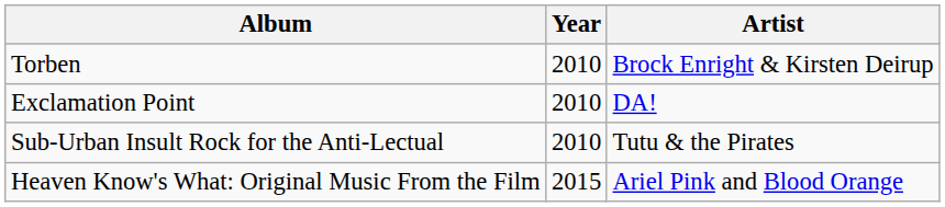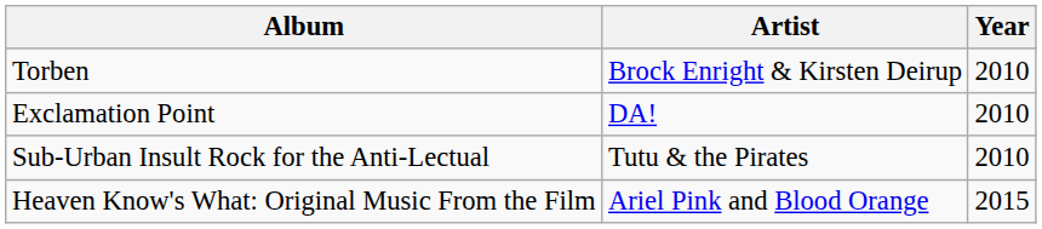 <table class="wikitable">
 <tr>
 <th>Album</th>
+<th>Artist</th>
 <th>Year</th>
-<th>Artist</th>
 </tr>
 <tr>
 <td>Torben</td>
+<td><a href='#'>Brock Enright</a> & Kirsten Deirup</td>
 <td>2010</td>
-<td><a href='#'>Brock Enright</a> & Kirsten Deirup</td>
 </tr>
 <tr>
 <td>Exclamation Point</td>
+<td><a href='#'>DA!</a></td>
 <td>2010</td>
-<td><a href='#'>DA!</a></td>
 </tr>
 <tr>
 <td>Sub-Urban Insult Rock for the Anti-Lectual</td>
+<td>Tutu & the Pirates</td>
 <td>2010</td>
-<td>Tutu & the Pirates</td>
 </tr>
 <tr>
 <td>Heaven Know's What: Original Music From the Film</td>
+<td><a href='#'>Ariel Pink</a> and <a href='#'>Blood Orange</a></td>
 <td>2015</td>
-<td><a href='#'>Ariel Pink</a> and <a href='#'>Blood Orange</a></td>
 </tr>
 </table>
